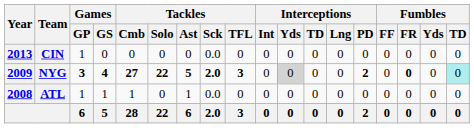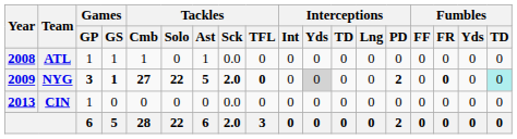 <table class="wikitable" style="text-align:center">
 <tr>
 <th rowspan="2">Year</th>
 <th rowspan="2">Team</th>
 <th colspan="2">Games</th>
 <th colspan="5">Tackles</th>
 <th colspan="5">Interceptions</th>
 <th colspan="4">Fumbles</th>
 </tr>
 <tr>
 <th>GP</th>
 <th>GS</th>
 <th>Cmb</th>
 <th>Solo</th>
 <th>Ast</th>
 <th>Sck</th>
 <th>TFL</th>
 <th>Int</th>
 <th>Yds</th>
 <th>TD</th>
 <th>Lng</th>
 <th>PD</th>
 <th>FF</th>
 <th>FR</th>
 <th>Yds</th>
 <th>TD</th>
 </tr>
 <tr>
-<th><a href='#'>2013</a></th>
-<th><a href='#'>CIN</a></th>
+<th><a href='#'>2008</a></th>
+<th><a href='#'>ATL</a></th>
+<td>1</td>
+<td>1</td>
 <td>1</td>
 <td>0</td>
-<td>0</td>
-<td>0</td>
-<td>0</td>
+<td>1</td>
 <td>0.0</td>
 <td>0</td>
 <td>0</td>
 <td>0</td>
 <td>0</td>
 <td>0</td>
 <td>0</td>
 <td>0</td>
 <td>0</td>
 <td>0</td>
 <td>0</td>
 </tr>
 <tr>
 <th><a href='#'>2009</a></th>
 <th><a href='#'>NYG</a></th>
 <td><strong>3</strong></td>
-<td><strong>4</strong></td>
+<td><strong>1</strong></td>
 <td><strong>27</strong></td>
 <td><strong>22</strong></td>
 <td><strong>5</strong></td>
 <td><strong>2.0</strong></td>
-<td><strong>3</strong></td>
+<td><strong>0</strong></td>
 <td>0</td>
 <td style="background: lightgrey;">0</td>
 <td>0</td>
 <td>0</td>
 <td><strong>2</strong></td>
 <td>0</td>
 <td><strong>0</strong></td>
 <td>0</td>
 <td style="background: paleturquoise;">0</td>
 </tr>
 <tr>
-<th><a href='#'>2008</a></th>
-<th><a href='#'>ATL</a></th>
-<td>1</td>
-<td>1</td>
+<th><a href='#'>2013</a></th>
+<th><a href='#'>CIN</a></th>
 <td>1</td>
 <td>0</td>
-<td>1</td>
+<td>0</td>
+<td>0</td>
+<td>0</td>
 <td>0.0</td>
 <td>0</td>
 <td>0</td>
 <td>0</td>
 <td>0</td>
 <td>0</td>
 <td>0</td>
 <td>0</td>
 <td>0</td>
 <td>0</td>
 <td>0</td>
 </tr>
 <tr>
 <th colspan="2"></th>
 <th>6</th>
 <th>5</th>
 <th>28</th>
 <th>22</th>
 <th>6</th>
 <th>2.0</th>
 <th>3</th>
 <th>0</th>
 <th>0</th>
 <th>0</th>
 <th>0</th>
 <th>2</th>
 <th>0</th>
 <th>0</th>
 <th>0</th>
 <th>0</th>
 </tr>
 </table>
